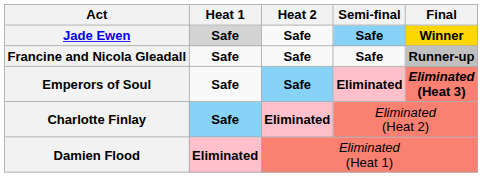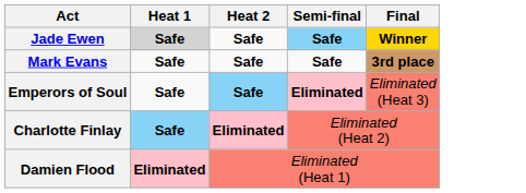 <table class="wikitable" style="text-align:center; font-size:95%">
 <tr>
 <th>Act</th>
 <th>Heat 1</th>
 <th>Heat 2</th>
 <th>Semi-final</th>
 <th>Final</th>
 </tr>
 <tr>
 <th scope="row"><a href='#'>Jade Ewen</a></th>
 <td style="background: lightgrey;"><strong>Safe</strong></td>
 <td><strong>Safe</strong></td>
 <td style="background:#87D3F8"><strong>Safe</strong></td>
 <td style="background:gold"><strong>Winner</strong></td>
 </tr>
 <tr>
-<th scope="row">Francine and Nicola Gleadall</th>
+<th scope="row"><a href='#'>Mark Evans</a></th>
 <td><strong>Safe</strong></td>
 <td><strong>Safe</strong></td>
 <td><strong>Safe</strong></td>
-<td style="background:silver"><strong>Runner-up</strong></td>
+<td style="background:#c96"><strong>3rd place</strong></td>
 </tr>
 <tr>
 <th scope="row">Emperors of Soul</th>
 <td><strong>Safe</strong></td>
 <td style="background:#87D3F8"><strong>Safe</strong></td>
 <td style="background:pink"><strong>Eliminated</strong></td>
-<td colspan="1" style="background:#FA8072"><strong><em>Eliminated</em><br>(Heat 3)</strong></td>
+<td colspan="1" style="background:#FA8072"><em>Eliminated</em><br>(Heat 3)</td>
 </tr>
 <tr>
 <th scope="row">Charlotte Finlay</th>
 <td style="background:#87D3F8"><strong>Safe</strong></td>
 <td style="background:pink"><strong>Eliminated</strong></td>
 <td colspan="2" style="background:#FA8072"><em>Eliminated</em><br>(Heat 2)</td>
 </tr>
 <tr>
 <th scope="row">Damien Flood</th>
 <td style="background:pink"><strong>Eliminated</strong></td>
 <td colspan="3" style="background:#FA8072"><em>Eliminated</em><br>(Heat 1)</td>
 </tr>
 </table>
